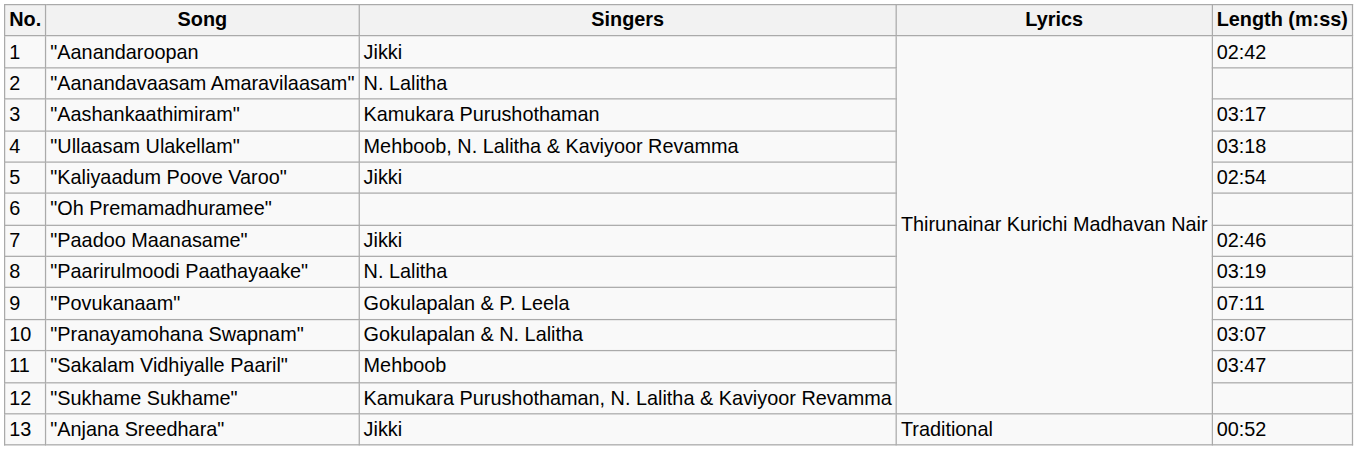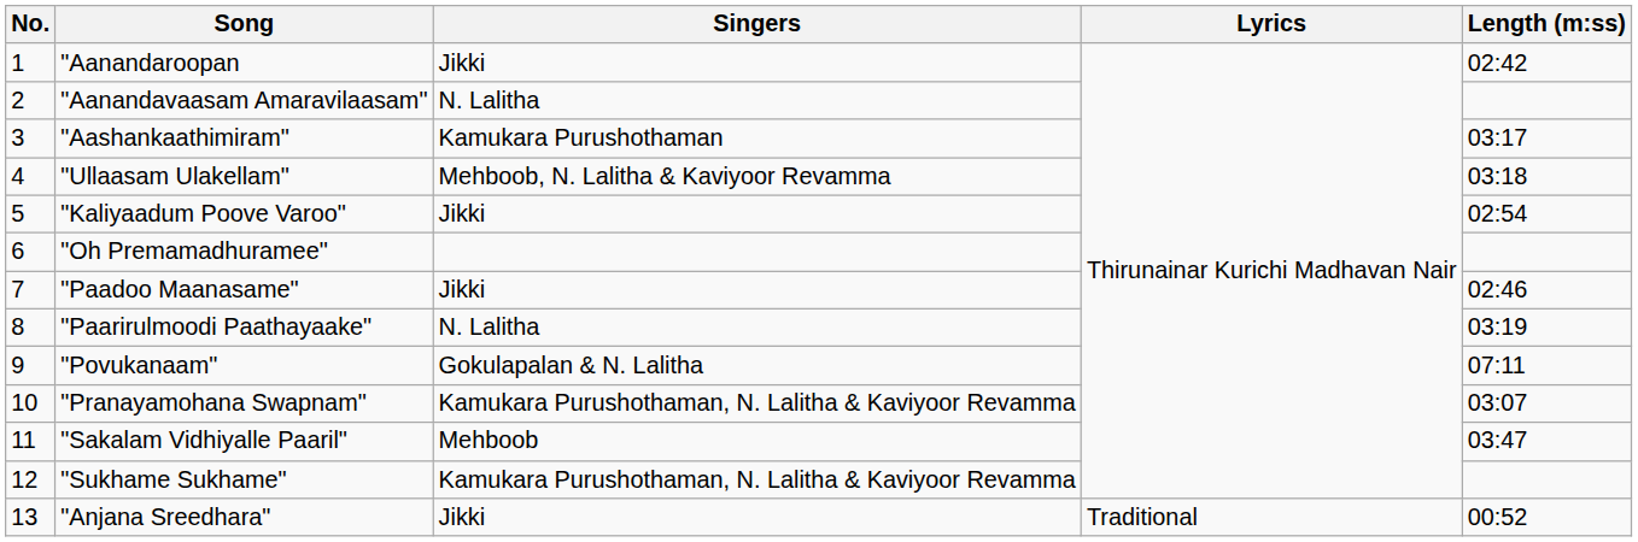 <table class="wikitable">
 <tr>
 <th>No.</th>
 <th>Song</th>
 <th>Singers</th>
 <th>Lyrics</th>
 <th>Length (m:ss)</th>
 </tr>
 <tr>
 <td>1</td>
 <td>"Aanandaroopan</td>
 <td>Jikki</td>
 <td rowspan=12>Thirunainar Kurichi Madhavan Nair</td>
 <td>02:42</td>
 </tr>
 <tr>
 <td>2</td>
 <td>"Aanandavaasam Amaravilaasam"</td>
 <td>N. Lalitha</td>
 <td></td>
 </tr>
 <tr>
 <td>3</td>
 <td>"Aashankaathimiram"</td>
 <td>Kamukara Purushothaman</td>
 <td>03:17</td>
 </tr>
 <tr>
 <td>4</td>
 <td>"Ullaasam Ulakellam"</td>
 <td>Mehboob, N. Lalitha & Kaviyoor Revamma</td>
 <td>03:18</td>
 </tr>
 <tr>
 <td>5</td>
 <td>"Kaliyaadum Poove Varoo"</td>
 <td>Jikki</td>
 <td>02:54</td>
 </tr>
 <tr>
 <td>6</td>
 <td>"Oh Premamadhuramee"</td>
 <td></td>
 <td></td>
 </tr>
 <tr>
 <td>7</td>
 <td>"Paadoo Maanasame"</td>
 <td>Jikki</td>
 <td>02:46</td>
 </tr>
 <tr>
 <td>8</td>
 <td>"Paarirulmoodi Paathayaake"</td>
 <td>N. Lalitha</td>
 <td>03:19</td>
 </tr>
 <tr>
 <td>9</td>
 <td>"Povukanaam"</td>
-<td>Gokulapalan & P. Leela</td>
+<td>Gokulapalan & N. Lalitha</td>
 <td>07:11</td>
 </tr>
 <tr>
 <td>10</td>
 <td>"Pranayamohana Swapnam"</td>
-<td>Gokulapalan & N. Lalitha</td>
+<td>Kamukara Purushothaman, N. Lalitha & Kaviyoor Revamma</td>
 <td>03:07</td>
 </tr>
 <tr>
 <td>11</td>
 <td>"Sakalam Vidhiyalle Paaril"</td>
 <td>Mehboob</td>
 <td>03:47</td>
 </tr>
 <tr>
 <td>12</td>
 <td>"Sukhame Sukhame"</td>
 <td>Kamukara Purushothaman, N. Lalitha & Kaviyoor Revamma</td>
 <td></td>
 </tr>
 <tr>
 <td>13</td>
 <td>"Anjana Sreedhara"</td>
 <td>Jikki</td>
 <td>Traditional</td>
 <td>00:52</td>
 </tr>
 </table>
